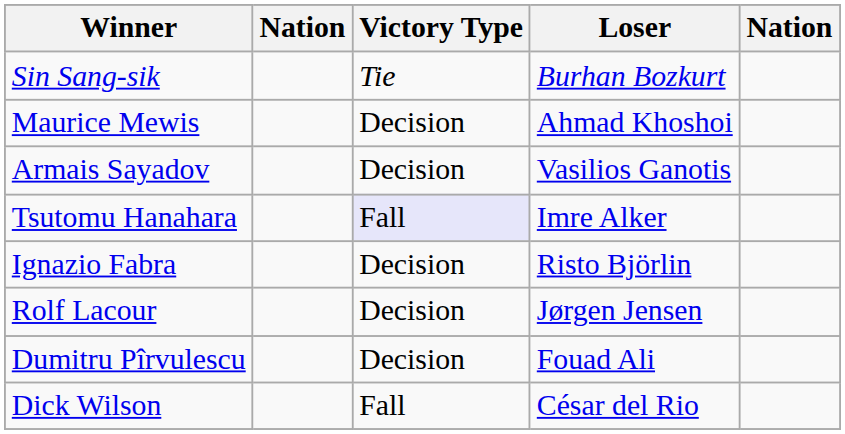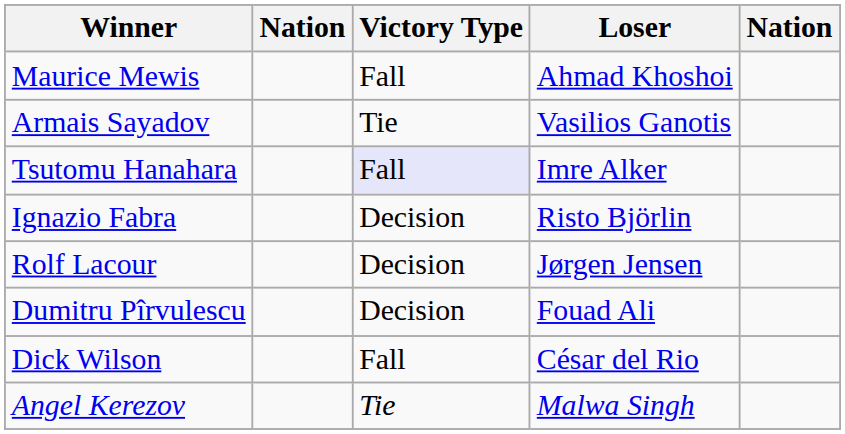 <table class="wikitable sortable" style="text-align:left;">
 <tr>
 <th>Winner</th>
 <th>Nation</th>
 <th>Victory Type</th>
 <th>Loser</th>
 <th>Nation</th>
 </tr>
-<tr style="font-style: italic">
-<td><a href='#'>Sin Sang-sik</a></td>
-<td></td>
-<td>Tie</td>
-<td><a href='#'>Burhan Bozkurt</a></td>
-<td></td>
-</tr>
 <tr>
 <td><a href='#'>Maurice Mewis</a></td>
 <td></td>
-<td>Decision</td>
+<td>Fall</td>
 <td><a href='#'>Ahmad Khoshoi</a></td>
 <td></td>
 </tr>
 <tr>
 <td><a href='#'>Armais Sayadov</a></td>
 <td></td>
-<td>Decision</td>
+<td>Tie</td>
 <td><a href='#'>Vasilios Ganotis</a></td>
 <td></td>
 </tr>
 <tr>
 <td><a href='#'>Tsutomu Hanahara</a></td>
 <td></td>
 <td style="background: lavender;">Fall</td>
 <td><a href='#'>Imre Alker</a></td>
 <td></td>
 </tr>
 <tr>
 <td><a href='#'>Ignazio Fabra</a></td>
 <td></td>
 <td>Decision</td>
 <td><a href='#'>Risto Björlin</a></td>
 <td></td>
 </tr>
 <tr>
 <td><a href='#'>Rolf Lacour</a></td>
 <td></td>
 <td>Decision</td>
 <td><a href='#'>Jørgen Jensen</a></td>
 <td></td>
 </tr>
 <tr>
 <td><a href='#'>Dumitru Pîrvulescu</a></td>
 <td></td>
 <td>Decision</td>
 <td><a href='#'>Fouad Ali</a></td>
 <td></td>
 </tr>
 <tr>
 <td><a href='#'>Dick Wilson</a></td>
 <td></td>
 <td>Fall</td>
 <td><a href='#'>César del Rio</a></td>
 <td></td>
 </tr>
+<tr style="font-style: italic">
+<td><a href='#'>Angel Kerezov</a></td>
+<td></td>
+<td>Tie</td>
+<td><a href='#'>Malwa Singh</a></td>
+<td></td>
+</tr>
 </table>
